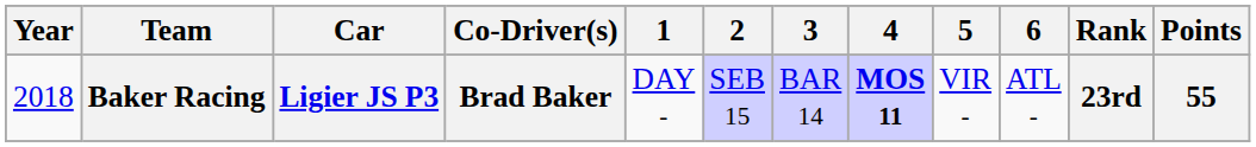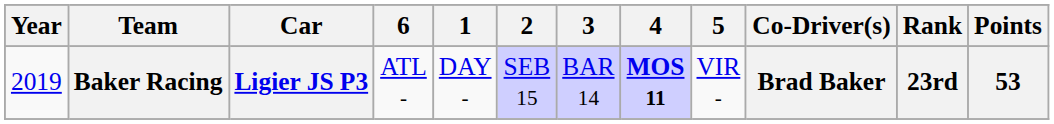 <table class="wikitable" style="text-align:center; font-size:85%">
 <tr>
 <th>Year</th>
 <th>Team</th>
 <th>Car</th>
-<th>Co-Driver(s)</th>
+<th>6</th>
 <th>1</th>
 <th>2</th>
 <th>3</th>
 <th>4</th>
 <th>5</th>
-<th>6</th>
+<th>Co-Driver(s)</th>
 <th>Rank</th>
 <th>Points</th>
 </tr>
 <tr>
-<td><a href='#'>2018</a></td>
+<td><a href='#'>2019</a></td>
 <th nowrap>Baker Racing</th>
 <th nowrap><a href='#'>Ligier JS P3</a></th>
-<th nowrap>Brad Baker</th>
+<td style="background:#;"><a href='#'>ATL</a> <br><small>-</small></td>
 <td style="background:#;"><a href='#'>DAY</a> <br><small>-</small></td>
 <td style="background:#cfcfff;"><a href='#'>SEB</a> <br><small>15</small></td>
 <td style="background:#cfcfff;"><a href='#'>BAR</a> <br><small>14</small></td>
 <td style="background:#cfcfff;"><strong><a href='#'>MOS</a><br><small>11</small></strong></td>
 <td style="background:#;"><a href='#'>VIR</a> <br><small>-</small></td>
-<td style="background:#;"><a href='#'>ATL</a> <br><small>-</small></td>
+<th nowrap>Brad Baker</th>
 <th>23rd</th>
-<th>55</th>
+<th>53</th>
 </tr>
 </table>
